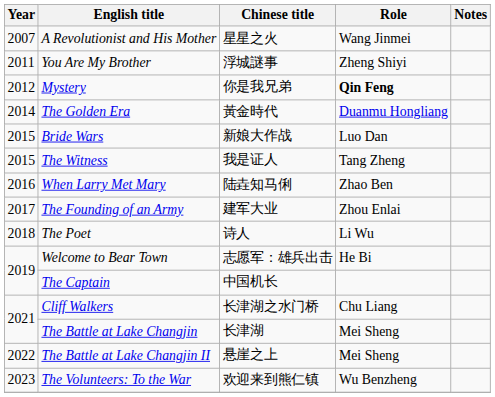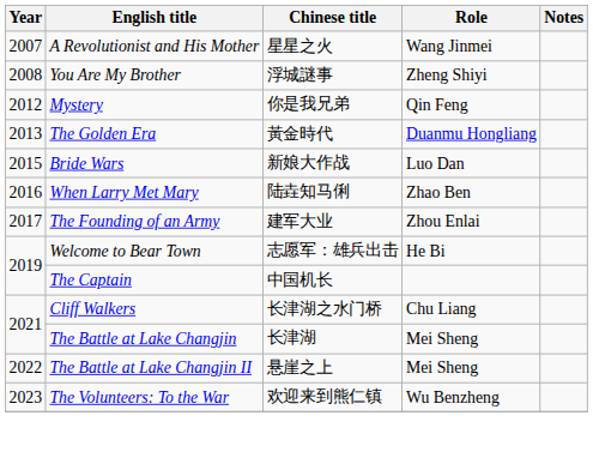 <table class="wikitable sortable">
 <tr>
 <th>Year</th>
 <th>English title</th>
 <th>Chinese title</th>
 <th>Role</th>
 <th class="unsortable">Notes</th>
 </tr>
 <tr>
 <td>2007</td>
 <td><em>A Revolutionist and His Mother</em></td>
 <td>星星之火</td>
 <td>Wang Jinmei</td>
 <td></td>
 </tr>
 <tr>
-<td>2011</td>
+<td>2008</td>
 <td><em>You Are My Brother</em></td>
 <td>浮城謎事</td>
 <td>Zheng Shiyi</td>
 <td></td>
 </tr>
 <tr>
 <td>2012</td>
 <td><em><a href='#'>Mystery</a></em></td>
 <td>你是我兄弟</td>
-<td><strong>Qin Feng</strong></td>
+<td>Qin Feng</td>
 <td></td>
 </tr>
 <tr>
-<td>2014</td>
+<td>2013</td>
 <td><em><a href='#'>The Golden Era</a></em></td>
 <td>黃金時代</td>
 <td><a href='#'>Duanmu Hongliang</a></td>
 <td></td>
 </tr>
 <tr>
 <td>2015</td>
 <td><em><a href='#'>Bride Wars</a></em></td>
 <td>新娘大作战</td>
 <td>Luo Dan</td>
-<td></td>
-</tr>
-<tr>
-<td>2015</td>
-<td><em><a href='#'>The Witness</a></em></td>
-<td>我是证人</td>
-<td>Tang Zheng</td>
 <td></td>
 </tr>
 <tr>
 <td>2016</td>
 <td><em><a href='#'>When Larry Met Mary</a></em></td>
 <td>陆垚知马俐</td>
 <td>Zhao Ben</td>
 <td></td>
 </tr>
 <tr>
 <td>2017</td>
 <td><em><a href='#'>The Founding of an Army</a></em></td>
 <td>建军大业</td>
 <td>Zhou Enlai</td>
-<td></td>
-</tr>
-<tr>
-<td>2018</td>
-<td><em>The Poet</em></td>
-<td>诗人</td>
-<td>Li Wu</td>
 <td></td>
 </tr>
 <tr>
 <td rowspan="2">2019</td>
 <td><em>Welcome to Bear Town</em></td>
 <td>志愿军：雄兵出击</td>
 <td>He Bi</td>
 <td></td>
 </tr>
 <tr>
 <td><em><a href='#'>The Captain</a></em></td>
 <td>中国机长</td>
 <td></td>
 <td></td>
 </tr>
 <tr>
 <td rowspan="2">2021</td>
 <td><em><a href='#'>Cliff Walkers</a></em></td>
 <td>长津湖之水门桥</td>
 <td>Chu Liang</td>
 <td></td>
 </tr>
 <tr>
 <td><em><a href='#'>The Battle at Lake Changjin</a></em></td>
 <td>长津湖</td>
 <td>Mei Sheng</td>
 <td></td>
 </tr>
 <tr>
 <td>2022</td>
 <td><em><a href='#'>The Battle at Lake Changjin II</a></em></td>
 <td>悬崖之上</td>
 <td>Mei Sheng</td>
 <td></td>
 </tr>
 <tr>
 <td>2023</td>
 <td><em><a href='#'>The Volunteers: To the War</a></em></td>
 <td>欢迎来到熊仁镇</td>
 <td>Wu Benzheng</td>
 <td></td>
 </tr>
 <tr>
 </tr>
 </table>
